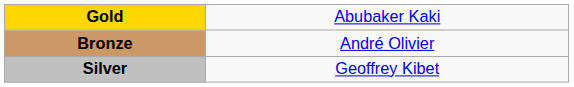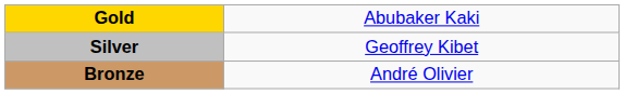 <table class="wikitable" style="text-align:center; " width="35%">
 <tr>
 <td bgcolor="gold"><strong>Gold</strong></td>
 <td><a href='#'>Abubaker Kaki</a><br>  <small><em></em></small></td>
 </tr>
 <tr>
+<td bgcolor="silver"><strong>Silver</strong></td>
+<td><a href='#'>Geoffrey Kibet</a><br>  <small><em></em></small></td>
+</tr>
+<tr>
 <td bgcolor="CC9966"><strong>Bronze</strong></td>
 <td><a href='#'>André Olivier</a><br>  <small><em></em></small></td>
 </tr>
-<tr>
-<td bgcolor="silver"><strong>Silver</strong></td>
-<td><a href='#'>Geoffrey Kibet</a><br>  <small><em></em></small></td>
-</tr>
 </table>
